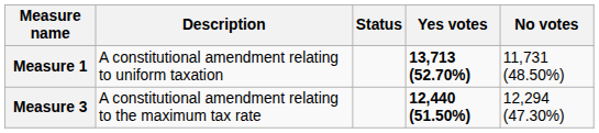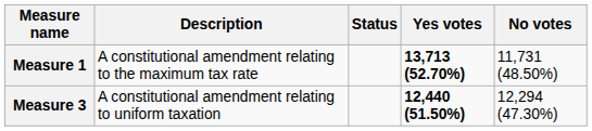 <table class="wikitable sortable plainrowheaders" style="width:100%">
 <tr>
 <th scope="col">Measure name</th>
 <th class="unsortable" scope="col">Description</th>
 <th scope="col">Status</th>
 <th scope="col">Yes votes</th>
 <th scope="col">No votes</th>
 </tr>
 <tr>
 <th scope="row">Measure 1</th>
-<td>A constitutional amendment relating to uniform taxation</td>
+<td>A constitutional amendment relating to the maximum tax rate</td>
 <td></td>
 <td><strong>13,713 (52.70%)</strong></td>
 <td>11,731 (48.50%)</td>
 </tr>
 <tr>
 <th scope="row">Measure 3</th>
-<td>A constitutional amendment relating to the maximum tax rate</td>
+<td>A constitutional amendment relating to uniform taxation</td>
 <td></td>
 <td><strong>12,440 (51.50%)</strong></td>
 <td>12,294 (47.30%)</td>
 </tr>
 </table>
